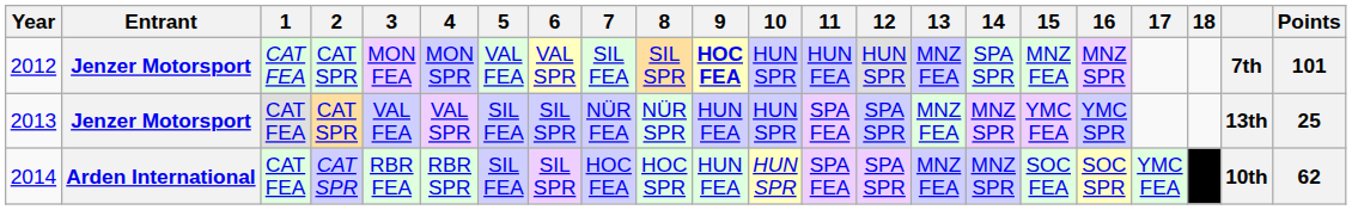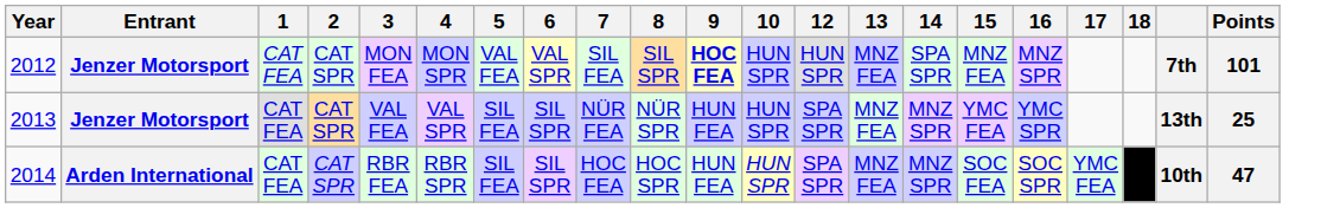 <table class="wikitable" style="text-align:center; font-size:85%">
 <tr>
 <th>Year</th>
 <th>Entrant</th>
 <th>1</th>
 <th>2</th>
 <th>3</th>
 <th>4</th>
 <th>5</th>
 <th>6</th>
 <th>7</th>
 <th>8</th>
 <th>9</th>
 <th>10</th>
-<th>11</th>
 <th>12</th>
 <th>13</th>
 <th>14</th>
 <th>15</th>
 <th>16</th>
 <th>17</th>
 <th>18</th>
 <th></th>
 <th>Points</th>
 </tr>
 <tr>
 <td><a href='#'>2012</a></td>
 <th nowrap><a href='#'>Jenzer Motorsport</a></th>
 <td style="background:#dfffdf;"><em><a href='#'>CAT<br>FEA</a></em><br></td>
 <td style="background:#dfffdf;"><a href='#'>CAT<br>SPR</a><br></td>
 <td style="background:#efcfff;"><a href='#'>MON<br>FEA</a><br></td>
 <td style="background:#cfcfff;"><a href='#'>MON<br>SPR</a><br></td>
 <td style="background:#dfffdf;"><a href='#'>VAL<br>FEA</a><br></td>
 <td style="background:#ffffbf;"><a href='#'>VAL<br>SPR</a><br></td>
 <td style="background:#dfffdf;"><a href='#'>SIL<br>FEA</a><br></td>
 <td style="background:#ffdf9f;"><a href='#'>SIL<br>SPR</a><br></td>
 <td style="background:#ffffbf;"><strong><a href='#'>HOC<br>FEA</a><br></strong></td>
 <td style="background:#CFCFFF;"><a href='#'>HUN<br>SPR</a><br></td>
-<td style="background:#cfcfff;"><a href='#'>HUN<br>FEA</a><br></td>
 <td style="background:#dfdfdf;"><a href='#'>HUN<br>SPR</a><br></td>
 <td style="background:#CFCFFF;"><a href='#'>MNZ<br>FEA</a><br></td>
 <td style="background:#dfffdf;"><a href='#'>SPA<br>SPR</a><br></td>
 <td style="background:#dfffdf;"><a href='#'>MNZ<br>FEA</a><br></td>
 <td style="background:#efcfff;"><a href='#'>MNZ<br>SPR</a><br></td>
 <td></td>
 <td></td>
 <th>7th</th>
 <th>101</th>
 </tr>
 <tr>
 <td><a href='#'>2013</a></td>
 <th nowrap><a href='#'>Jenzer Motorsport</a></th>
 <td style="background:#DFDFDF;"><a href='#'>CAT<br>FEA</a><br></td>
 <td style="background:#FFDF9F;"><a href='#'>CAT<br>SPR</a><br></td>
 <td style="background:#CFCFFF;"><a href='#'>VAL<br>FEA</a><br></td>
 <td style="background:#EFCFFF;"><a href='#'>VAL<br>SPR</a><br></td>
 <td style="background:#CFCFFF;"><a href='#'>SIL<br>FEA</a><br></td>
 <td style="background:#CFCFFF;"><a href='#'>SIL<br>SPR</a><br></td>
 <td style="background:#CFCFFF;"><a href='#'>NÜR<br>FEA</a><br></td>
 <td style="background:#DFFFDF;"><a href='#'>NÜR<br>SPR</a><br></td>
 <td style="background:#CFCFFF;"><a href='#'>HUN<br>FEA</a><br></td>
 <td style="background:#CFCFFF;"><a href='#'>HUN<br>SPR</a><br></td>
-<td style="background:#EFCFFF;"><a href='#'>SPA<br>FEA</a><br></td>
 <td style="background:#CFCFFF;"><a href='#'>SPA<br>SPR</a><br></td>
 <td style="background:#DFFFDF;"><a href='#'>MNZ<br>FEA</a><br></td>
 <td style="background:#EFCFFF;"><a href='#'>MNZ<br>SPR</a><br></td>
 <td style="background:#EFCFFF;"><a href='#'>YMC<br>FEA</a><br></td>
 <td style="background:#CFCFFF;"><a href='#'>YMC<br>SPR</a><br></td>
 <td></td>
 <td></td>
 <th>13th</th>
 <th>25</th>
 </tr>
 <tr>
 <td><a href='#'>2014</a></td>
 <th nowrap><a href='#'>Arden International</a></th>
 <td style="background:#DFFFDF;"><a href='#'>CAT<br>FEA</a><br></td>
 <td style="background:#CFCFFF;"><em><a href='#'>CAT<br>SPR</a></em><br></td>
 <td style="background:#DFFFDF;"><a href='#'>RBR<br>FEA</a><br></td>
 <td style="background:#DFFFDF;"><a href='#'>RBR<br>SPR</a><br></td>
 <td style="background:#CFCFFF;"><a href='#'>SIL<br>FEA</a><br></td>
 <td style="background:#EFCFFF;"><a href='#'>SIL<br>SPR</a><br></td>
 <td style="background:#CFCFFF;"><a href='#'>HOC<br>FEA</a><br></td>
 <td style="background:#DFFFDF;"><a href='#'>HOC<br>SPR</a><br></td>
 <td style="background:#DFFFDF;"><a href='#'>HUN<br>FEA</a><br></td>
 <td style="background:#FFFFBF;"><em><a href='#'>HUN<br>SPR</a></em><br></td>
-<td style="background:#EFCFFF;"><a href='#'>SPA<br>FEA</a><br></td>
 <td style="background:#EFCFFF;"><a href='#'>SPA<br>SPR</a><br></td>
 <td style="background:#CFCFFF;"><a href='#'>MNZ<br>FEA</a><br></td>
 <td style="background:#CFCFFF;"><a href='#'>MNZ<br>SPR</a><br></td>
 <td style="background:#DFFFDF;"><a href='#'>SOC<br>FEA</a><br></td>
 <td style="background:#FFFFBF;"><a href='#'>SOC<br>SPR</a><br></td>
 <td style="background:#DFFFDF;"><a href='#'>YMC<br>FEA</a><br></td>
 <td style="background:#000000; color:white"><a href='#'></a><br></td>
 <th>10th</th>
-<th>62</th>
+<th>47</th>
 </tr>
 </table>
